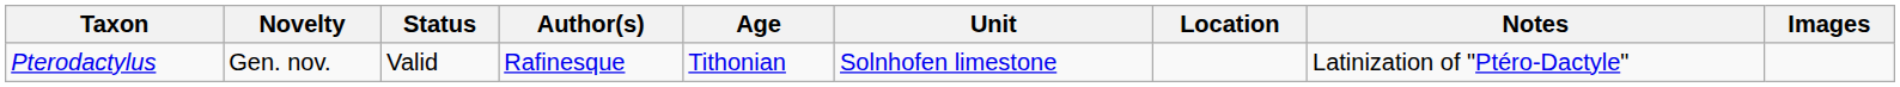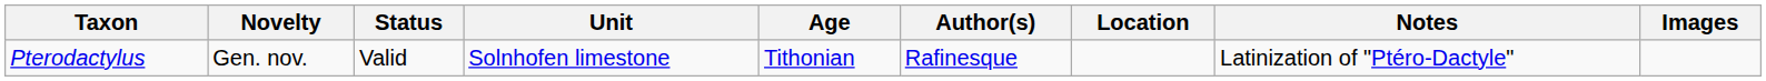 <table class="wikitable sortable" align="center" width="100%">
 <tr>
 <th>Taxon</th>
 <th>Novelty</th>
 <th>Status</th>
+<th>Unit</th>
+<th>Age</th>
 <th>Author(s)</th>
-<th>Age</th>
-<th>Unit</th>
 <th>Location</th>
 <th>Notes</th>
 <th>Images</th>
 </tr>
 <tr>
 <td><em><a href='#'>Pterodactylus</a></em></td>
 <td>Gen. nov.</td>
 <td>Valid</td>
+<td><a href='#'>Solnhofen limestone</a></td>
+<td><a href='#'>Tithonian</a></td>
 <td><a href='#'>Rafinesque</a></td>
-<td><a href='#'>Tithonian</a></td>
-<td><a href='#'>Solnhofen limestone</a></td>
 <td></td>
 <td>Latinization of "<a href='#'>Ptéro-Dactyle</a>"</td>
 <td></td>
 </tr>
 </table>
